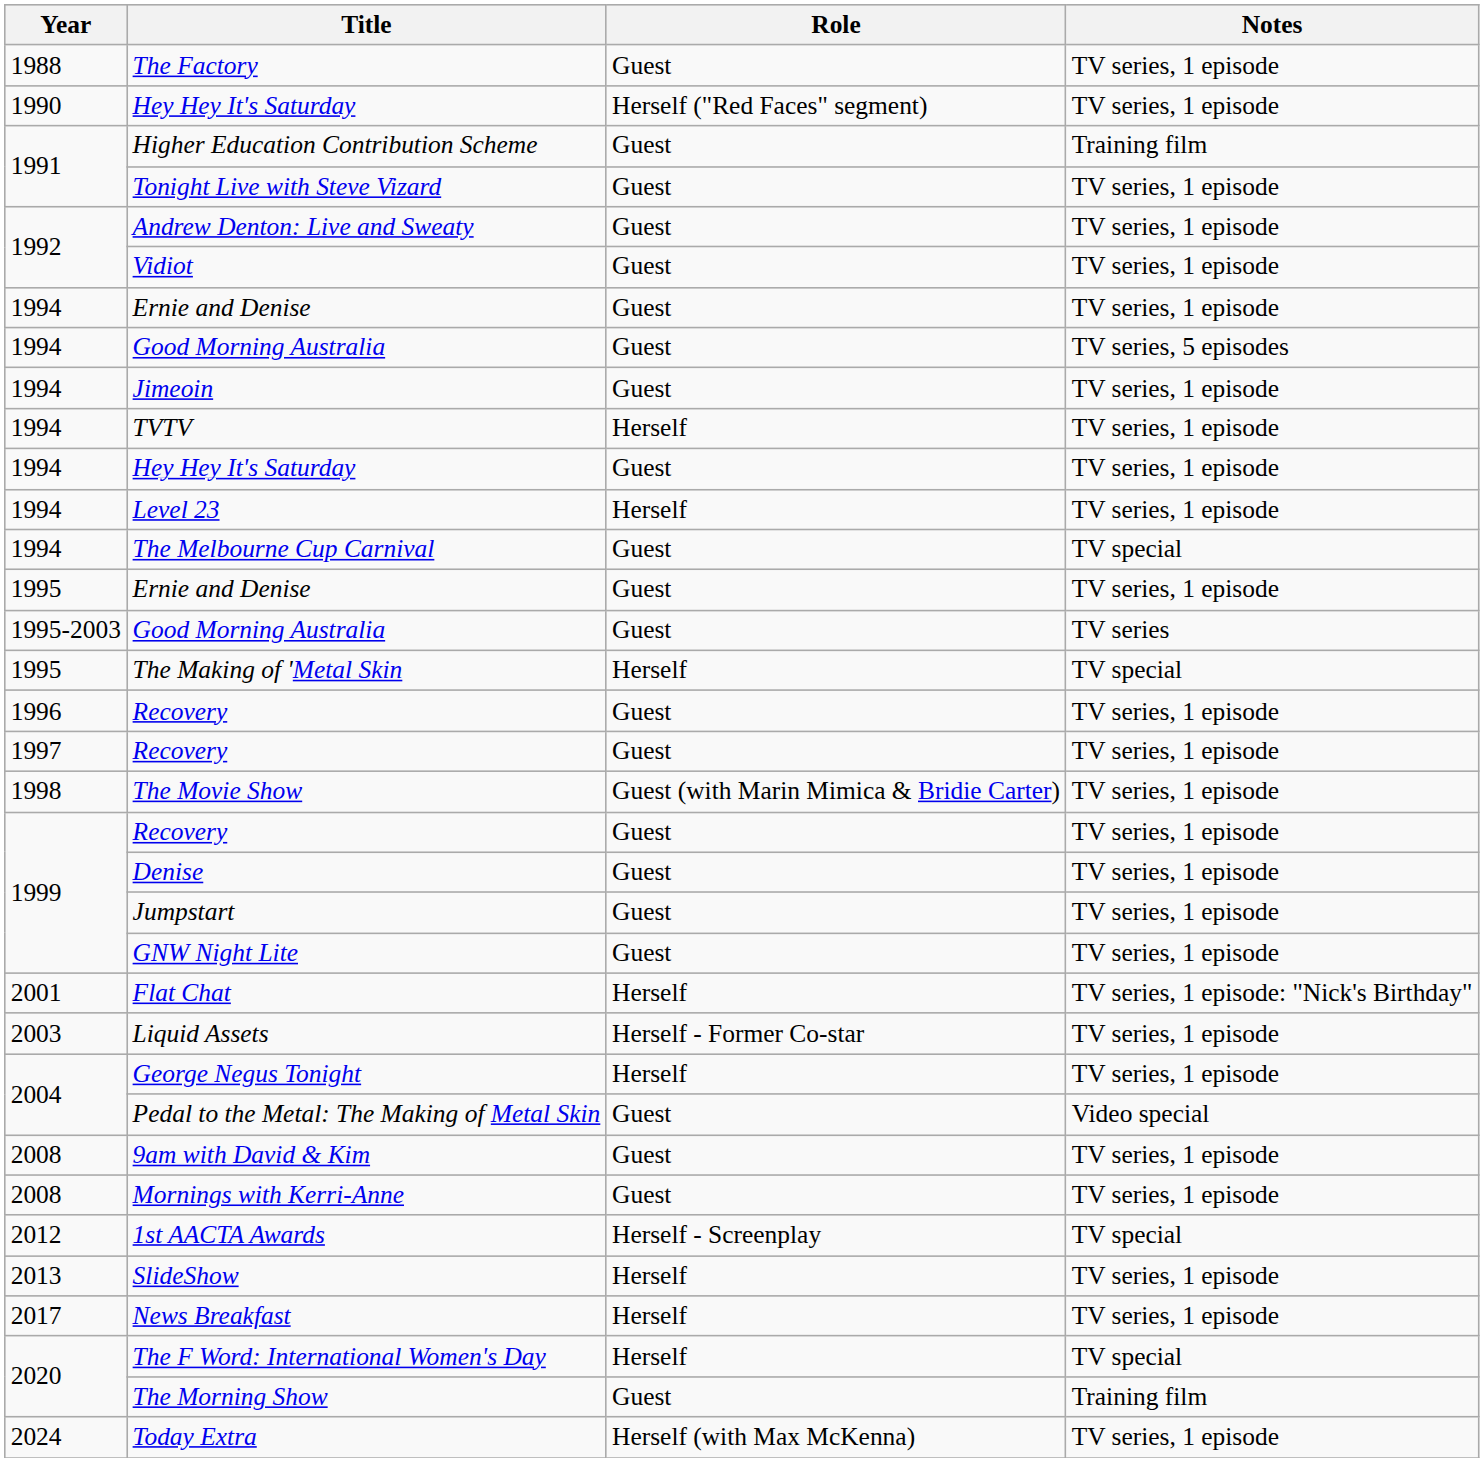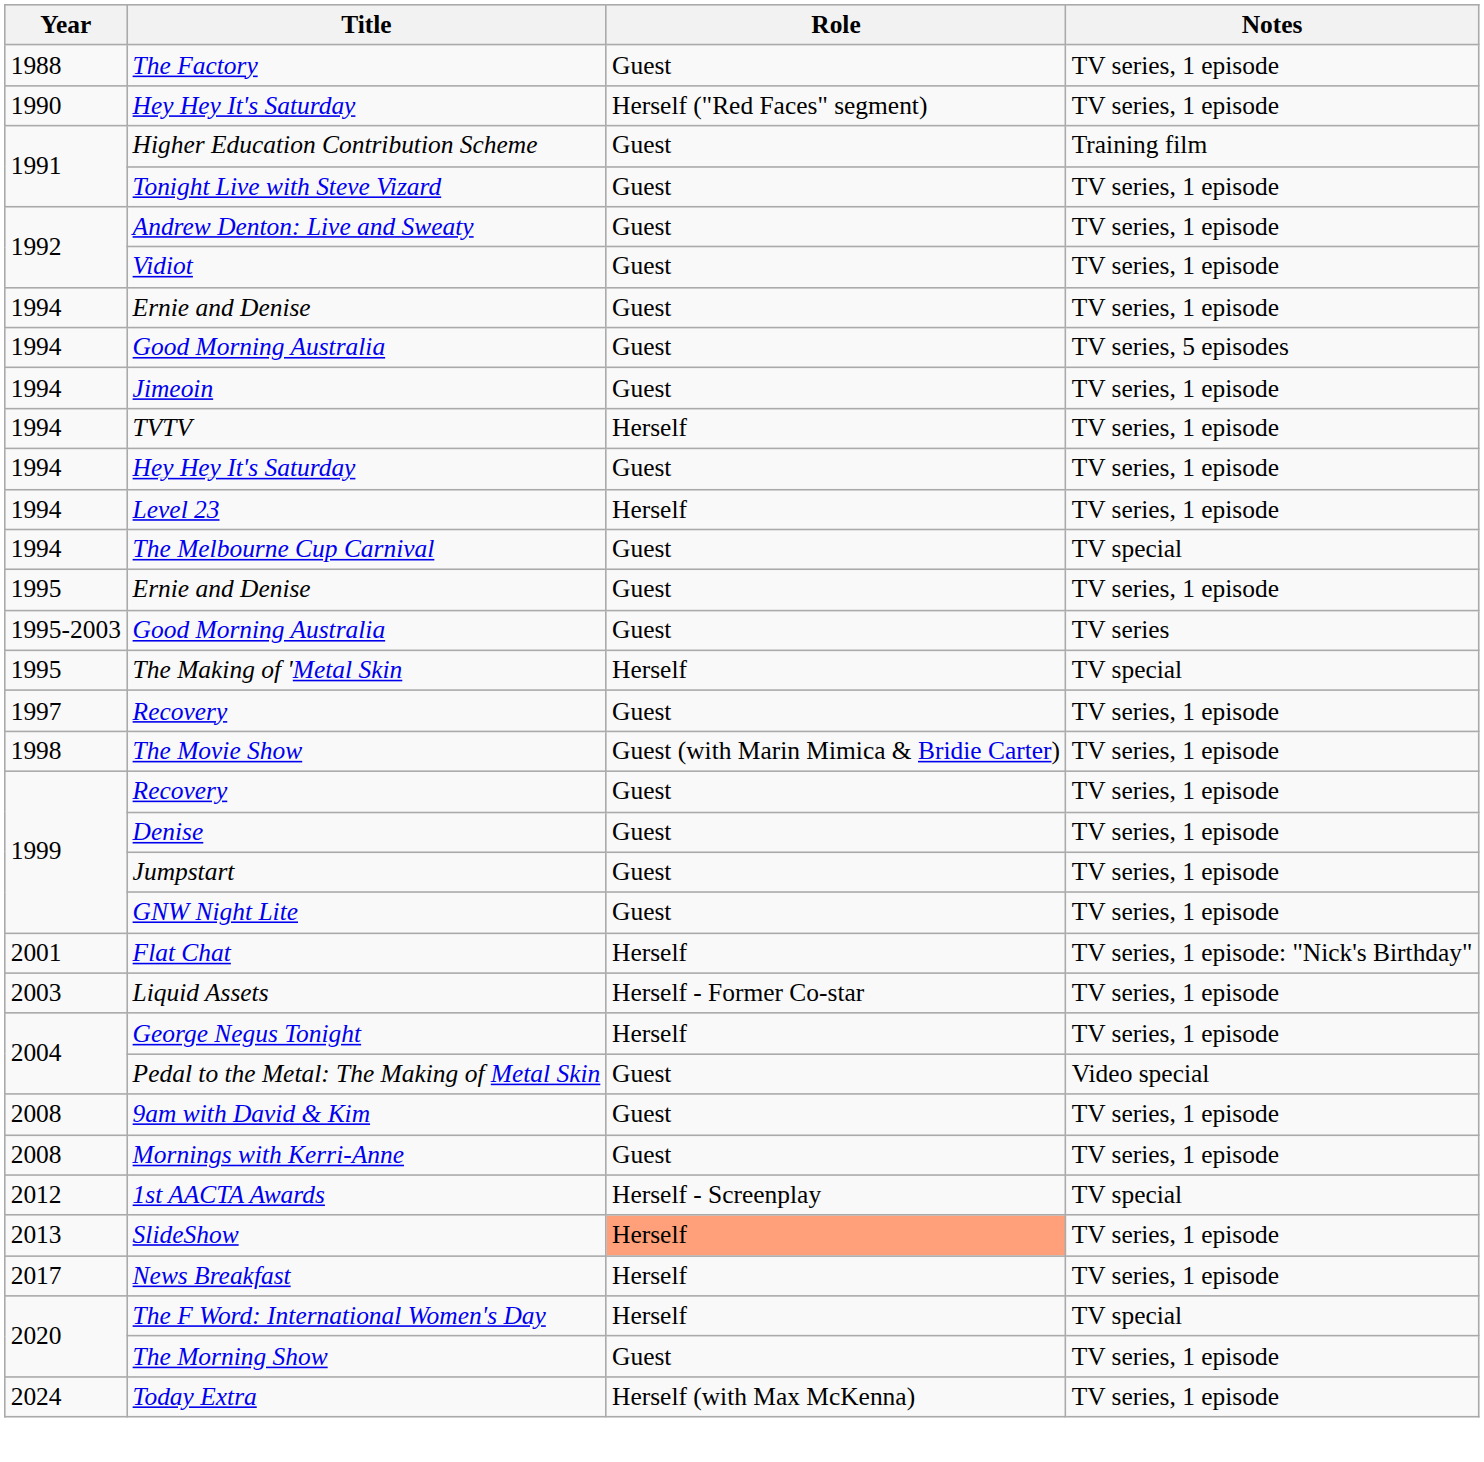 <table class="wikitable sortable">
 <tr>
 <th>Year</th>
 <th>Title</th>
 <th>Role</th>
 <th>Notes</th>
 </tr>
 <tr>
 <td>1988</td>
 <td><em><a href='#'>The Factory</a></em></td>
 <td>Guest</td>
 <td>TV series, 1 episode</td>
 </tr>
 <tr>
 <td>1990</td>
 <td><em><a href='#'>Hey Hey It's Saturday</a></em></td>
 <td>Herself ("Red Faces" segment)</td>
 <td>TV series, 1 episode</td>
 </tr>
 <tr>
 <td rowspan=2>1991</td>
 <td><em>Higher Education Contribution Scheme</em></td>
 <td>Guest</td>
 <td>Training film</td>
 </tr>
 <tr>
 <td><em><a href='#'>Tonight Live with Steve Vizard</a></em></td>
 <td>Guest</td>
 <td>TV series, 1 episode</td>
 </tr>
 <tr>
 <td rowspan=2>1992</td>
 <td><em><a href='#'>Andrew Denton: Live and Sweaty</a></em></td>
 <td>Guest</td>
 <td>TV series, 1 episode</td>
 </tr>
 <tr>
 <td><em><a href='#'>Vidiot</a></em></td>
 <td>Guest</td>
 <td>TV series, 1 episode</td>
 </tr>
 <tr>
 <td>1994</td>
 <td><em>Ernie and Denise</em></td>
 <td>Guest</td>
 <td>TV series, 1 episode</td>
 </tr>
 <tr>
 <td>1994</td>
 <td><em><a href='#'>Good Morning Australia</a></em></td>
 <td>Guest</td>
 <td>TV series, 5 episodes</td>
 </tr>
 <tr>
 <td>1994</td>
 <td><em><a href='#'>Jimeoin</a></em></td>
 <td>Guest</td>
 <td>TV series, 1 episode</td>
 </tr>
 <tr>
 <td>1994</td>
 <td><em>TVTV</em></td>
 <td>Herself</td>
 <td>TV series, 1 episode</td>
 </tr>
 <tr>
 <td>1994</td>
 <td><em><a href='#'>Hey Hey It's Saturday</a></em></td>
 <td>Guest</td>
 <td>TV series, 1 episode</td>
 </tr>
 <tr>
 <td>1994</td>
 <td><em><a href='#'>Level 23</a></em></td>
 <td>Herself</td>
 <td>TV series, 1 episode</td>
 </tr>
 <tr>
 <td>1994</td>
 <td><em><a href='#'>The Melbourne Cup Carnival</a></em></td>
 <td>Guest</td>
 <td>TV special</td>
 </tr>
 <tr>
 <td>1995</td>
 <td><em>Ernie and Denise</em></td>
 <td>Guest</td>
 <td>TV series, 1 episode</td>
 </tr>
 <tr>
 <td>1995-2003</td>
 <td><em><a href='#'>Good Morning Australia</a></em></td>
 <td>Guest</td>
 <td>TV series</td>
 </tr>
 <tr>
 <td>1995</td>
 <td><em>The Making of '<a href='#'>Metal Skin</a></em></td>
 <td>Herself</td>
 <td>TV special</td>
 </tr>
 <tr>
-<td>1996</td>
-<td><em><a href='#'>Recovery</a></em></td>
-<td>Guest</td>
-<td>TV series, 1 episode</td>
-</tr>
-<tr>
 <td>1997</td>
 <td><em><a href='#'>Recovery</a></em></td>
 <td>Guest</td>
 <td>TV series, 1 episode</td>
 </tr>
 <tr>
 <td>1998</td>
 <td><em><a href='#'>The Movie Show</a></em></td>
 <td>Guest (with Marin Mimica & <a href='#'>Bridie Carter</a>)</td>
 <td>TV series, 1 episode</td>
 </tr>
 <tr>
 <td rowspan=4>1999</td>
 <td><em><a href='#'>Recovery</a></em></td>
 <td>Guest</td>
 <td>TV series, 1 episode</td>
 </tr>
 <tr>
 <td><em><a href='#'>Denise</a></em></td>
 <td>Guest</td>
 <td>TV series, 1 episode</td>
 </tr>
 <tr>
 <td><em>Jumpstart</em></td>
 <td>Guest</td>
 <td>TV series, 1 episode</td>
 </tr>
 <tr>
 <td><em><a href='#'>GNW Night Lite</a></em></td>
 <td>Guest</td>
 <td>TV series, 1 episode</td>
 </tr>
 <tr>
 <td>2001</td>
 <td><em><a href='#'>Flat Chat</a></em></td>
 <td>Herself</td>
 <td>TV series, 1 episode: "Nick's Birthday"</td>
 </tr>
 <tr>
 <td>2003</td>
 <td><em>Liquid Assets</em></td>
 <td>Herself - Former Co-star</td>
 <td>TV series, 1 episode</td>
 </tr>
 <tr>
 <td rowspan=2>2004</td>
 <td><em><a href='#'>George Negus Tonight</a></em></td>
 <td>Herself</td>
 <td>TV series, 1 episode</td>
 </tr>
 <tr>
 <td><em>Pedal to the Metal: The Making of <a href='#'>Metal Skin</a></em></td>
 <td>Guest</td>
 <td>Video special</td>
 </tr>
 <tr>
 <td>2008</td>
 <td><em><a href='#'>9am with David & Kim</a></em></td>
 <td>Guest</td>
 <td>TV series, 1 episode</td>
 </tr>
 <tr>
 <td>2008</td>
 <td><em><a href='#'>Mornings with Kerri-Anne</a></em></td>
 <td>Guest</td>
 <td>TV series, 1 episode</td>
 </tr>
 <tr>
 <td>2012</td>
 <td><em><a href='#'>1st AACTA Awards</a></em></td>
 <td>Herself - Screenplay</td>
 <td>TV special</td>
 </tr>
 <tr>
 <td>2013</td>
 <td><em><a href='#'>SlideShow</a></em></td>
-<td>Herself</td>
+<td style="background: lightsalmon;">Herself</td>
 <td>TV series, 1 episode</td>
 </tr>
 <tr>
 <td>2017</td>
 <td><em><a href='#'>News Breakfast</a></em></td>
 <td>Herself</td>
 <td>TV series, 1 episode</td>
 </tr>
 <tr>
 <td rowspan=2>2020</td>
 <td><em><a href='#'>The F Word: International Women's Day</a></em></td>
 <td>Herself</td>
 <td>TV special</td>
 </tr>
 <tr>
 <td><em><a href='#'>The Morning Show</a></em></td>
 <td>Guest</td>
-<td>Training film</td>
+<td>TV series, 1 episode</td>
 </tr>
 <tr>
 <td>2024</td>
 <td><em><a href='#'>Today Extra</a></em></td>
 <td>Herself (with Max McKenna)</td>
 <td>TV series, 1 episode</td>
 </tr>
 </table>
